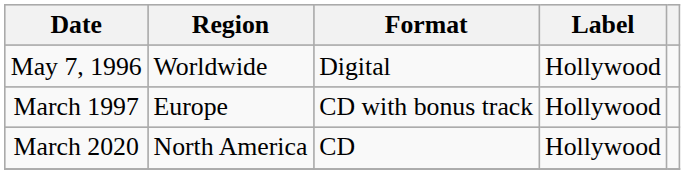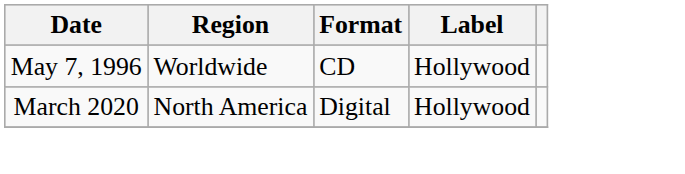 <table class="wikitable sortable" style="margin:0 1em 1em 0;">
 <tr>
 <th>Date</th>
 <th>Region</th>
 <th>Format</th>
 <th>Label</th>
 <th class="unsortable"></th>
 </tr>
 <tr>
 <td align=center>May 7, 1996</td>
 <td>Worldwide</td>
-<td>Digital</td>
-<td>Hollywood</td>
-<td></td>
-</tr>
-<tr>
-<td align=center>March 1997</td>
-<td>Europe</td>
-<td>CD with bonus track</td>
+<td>CD</td>
 <td>Hollywood</td>
 <td></td>
 </tr>
 <tr>
 <td align=center>March 2020</td>
 <td>North America</td>
-<td>CD</td>
+<td>Digital</td>
 <td>Hollywood</td>
 <td></td>
 </tr>
 <tr>
 </tr>
 </table>
